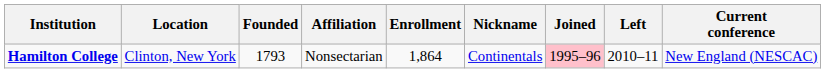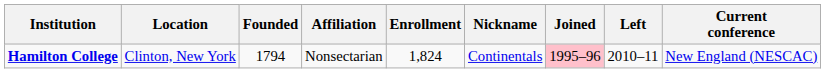 <table class="wikitable sortable" style="text-align:center;">
 <tr>
 <th>Institution</th>
 <th>Location</th>
 <th>Founded</th>
 <th>Affiliation</th>
 <th>Enrollment</th>
 <th>Nickname</th>
 <th>Joined</th>
 <th>Left</th>
 <th>Current<br>conference</th>
 </tr>
 <tr>
 <td><strong><a href='#'>Hamilton College</a></strong></td>
 <td><a href='#'>Clinton, New York</a></td>
-<td>1793</td>
+<td>1794</td>
 <td>Nonsectarian</td>
-<td>1,864</td>
+<td>1,824</td>
 <td><a href='#'>Continentals</a></td>
 <td style="background: pink;">1995–96</td>
 <td>2010–11</td>
 <td><a href='#'>New England (NESCAC)</a></td>
 </tr>
 </table>
